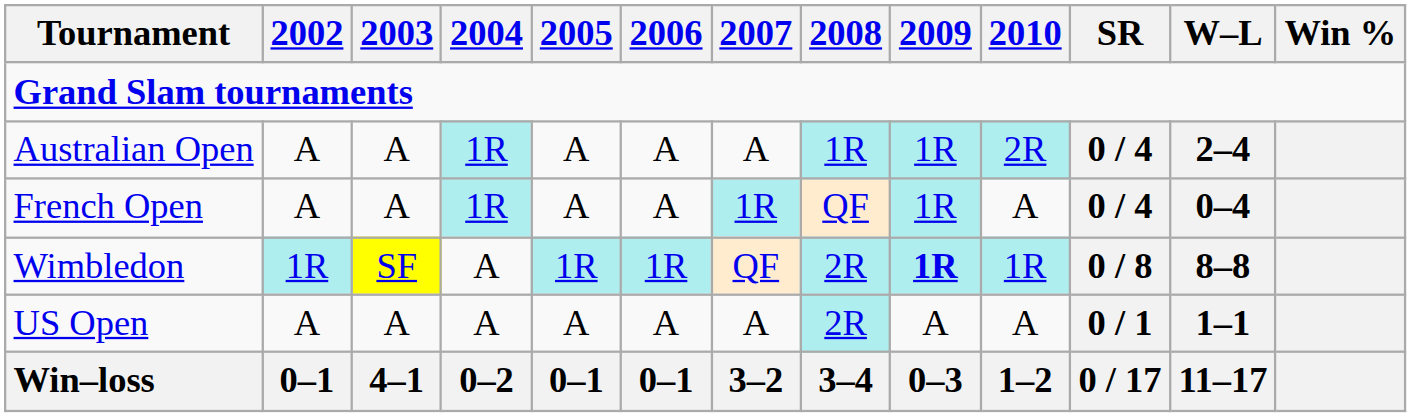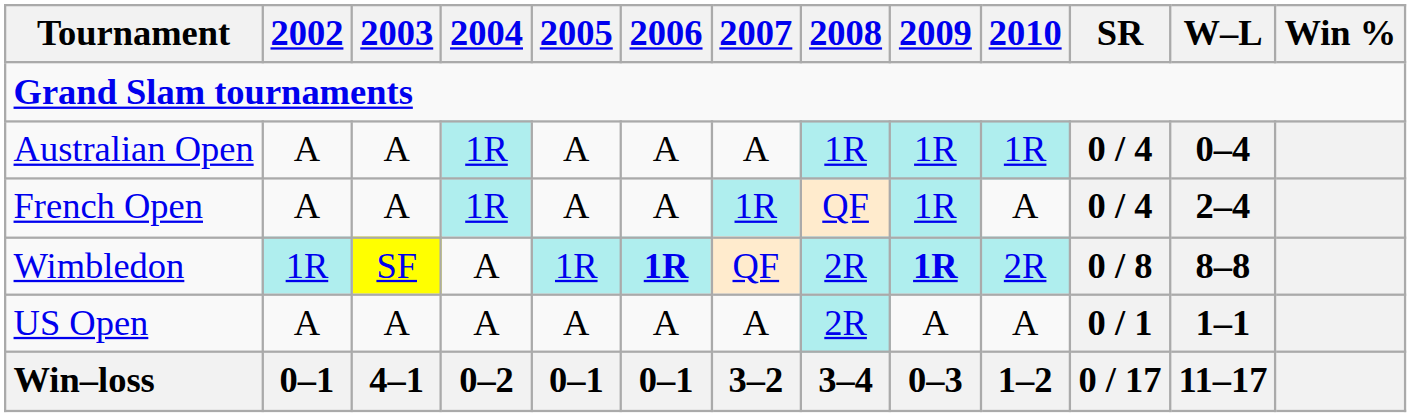 <table class=wikitable style=text-align:center>
 <tr>
 <th>Tournament</th>
 <th><a href='#'>2002</a></th>
 <th><a href='#'>2003</a></th>
 <th><a href='#'>2004</a></th>
 <th><a href='#'>2005</a></th>
 <th><a href='#'>2006</a></th>
 <th><a href='#'>2007</a></th>
 <th><a href='#'>2008</a></th>
 <th><a href='#'>2009</a></th>
 <th><a href='#'>2010</a></th>
 <th>SR</th>
 <th>W–L</th>
 <th>Win %</th>
 </tr>
 <tr>
 <td colspan=25 style=text-align:left><a href='#'><strong>Grand Slam tournaments</strong></a></td>
 </tr>
 <tr>
 <td align=left><a href='#'>Australian Open</a></td>
 <td>A</td>
 <td>A</td>
 <td bgcolor=afeeee><a href='#'>1R</a></td>
 <td>A</td>
 <td>A</td>
 <td>A</td>
 <td bgcolor=afeeee><a href='#'>1R</a></td>
 <td bgcolor=afeeee><a href='#'>1R</a></td>
-<td bgcolor=afeeee><a href='#'>2R</a></td>
+<td bgcolor=afeeee><a href='#'>1R</a></td>
 <th>0 / 4</th>
-<th>2–4</th>
+<th>0–4</th>
 <th></th>
 </tr>
 <tr>
 <td align=left><a href='#'>French Open</a></td>
 <td>A</td>
 <td>A</td>
 <td bgcolor=afeeee><a href='#'>1R</a></td>
 <td>A</td>
 <td>A</td>
 <td bgcolor=afeeee><a href='#'>1R</a></td>
 <td bgcolor=ffebcd><a href='#'>QF</a></td>
 <td bgcolor=afeeee><a href='#'>1R</a></td>
 <td>A</td>
 <th>0 / 4</th>
-<th>0–4</th>
+<th>2–4</th>
 <th></th>
 </tr>
 <tr>
 <td align=left><a href='#'>Wimbledon</a></td>
 <td bgcolor=afeeee><a href='#'>1R</a></td>
 <td bgcolor=yellow><a href='#'>SF</a></td>
 <td>A</td>
 <td bgcolor=afeeee><a href='#'>1R</a></td>
-<td bgcolor=afeeee><a href='#'>1R</a></td>
+<td bgcolor=afeeee><strong><a href='#'>1R</a></strong></td>
 <td bgcolor=ffebcd><a href='#'>QF</a></td>
 <td bgcolor=afeeee><a href='#'>2R</a></td>
 <td bgcolor=afeeee><strong><a href='#'>1R</a></strong></td>
-<td bgcolor=afeeee><a href='#'>1R</a></td>
+<td bgcolor=afeeee><a href='#'>2R</a></td>
 <th>0 / 8</th>
 <th>8–8</th>
 <th></th>
 </tr>
 <tr>
 <td align=left><a href='#'>US Open</a></td>
 <td>A</td>
 <td>A</td>
 <td>A</td>
 <td>A</td>
 <td>A</td>
 <td>A</td>
 <td bgcolor=afeeee><a href='#'>2R</a></td>
 <td>A</td>
 <td>A</td>
 <th>0 / 1</th>
 <th>1–1</th>
 <th></th>
 </tr>
 <tr>
 <th style=text-align:left>Win–loss</th>
 <th>0–1</th>
 <th>4–1</th>
 <th>0–2</th>
 <th>0–1</th>
 <th>0–1</th>
 <th>3–2</th>
 <th>3–4</th>
 <th>0–3</th>
 <th>1–2</th>
 <th>0 / 17</th>
 <th>11–17</th>
 <th></th>
 </tr>
 </table>
